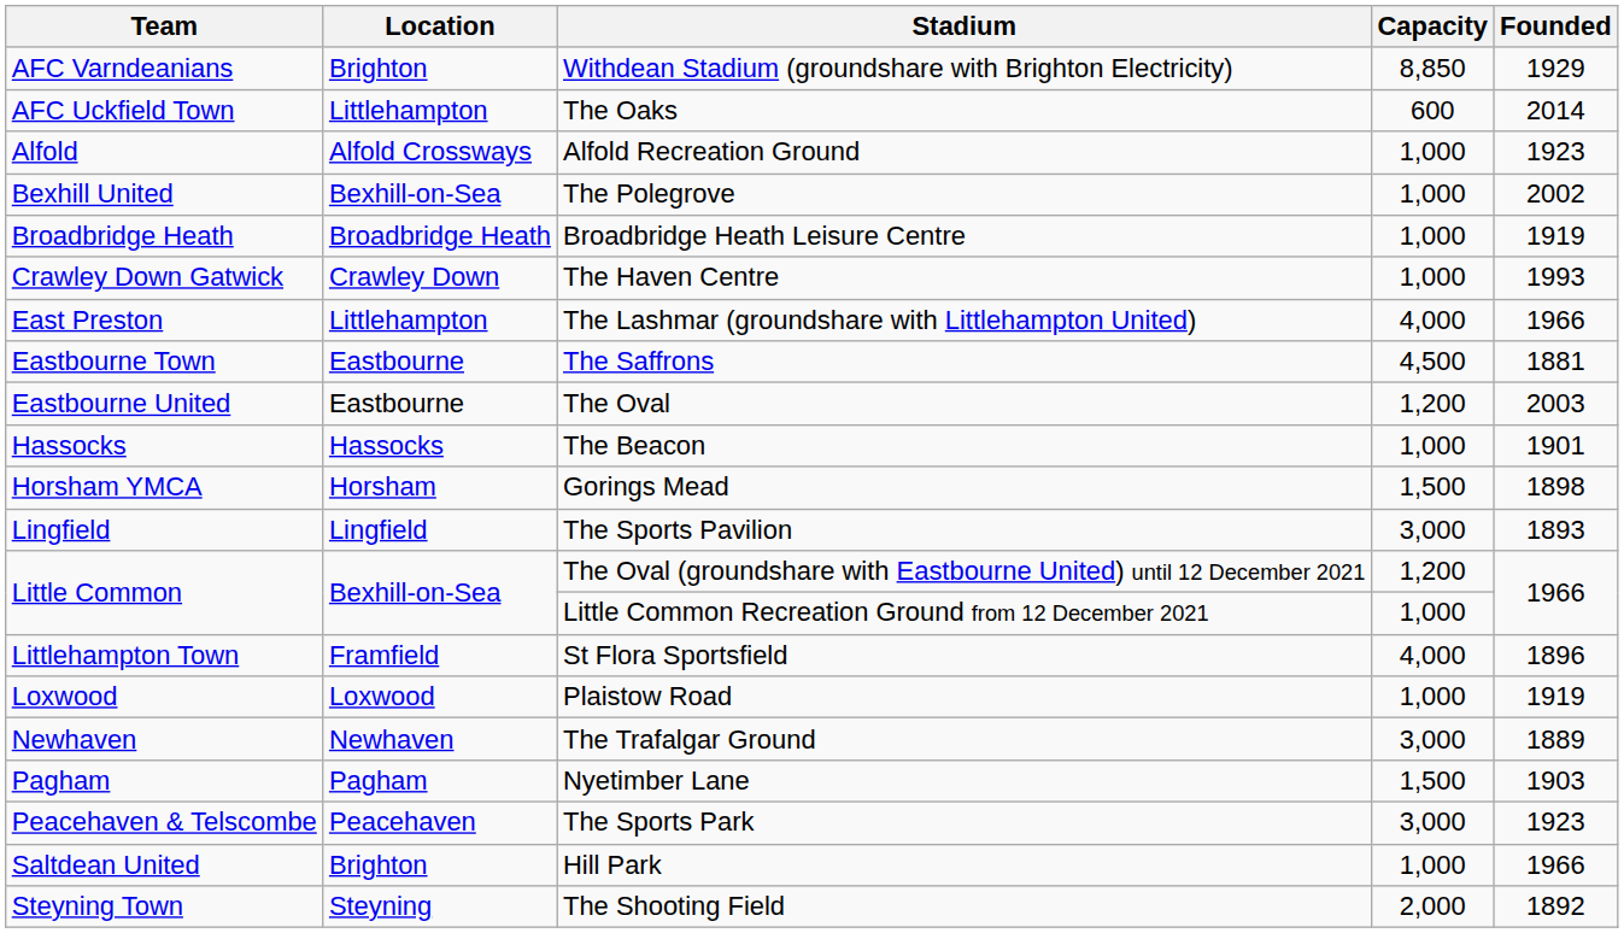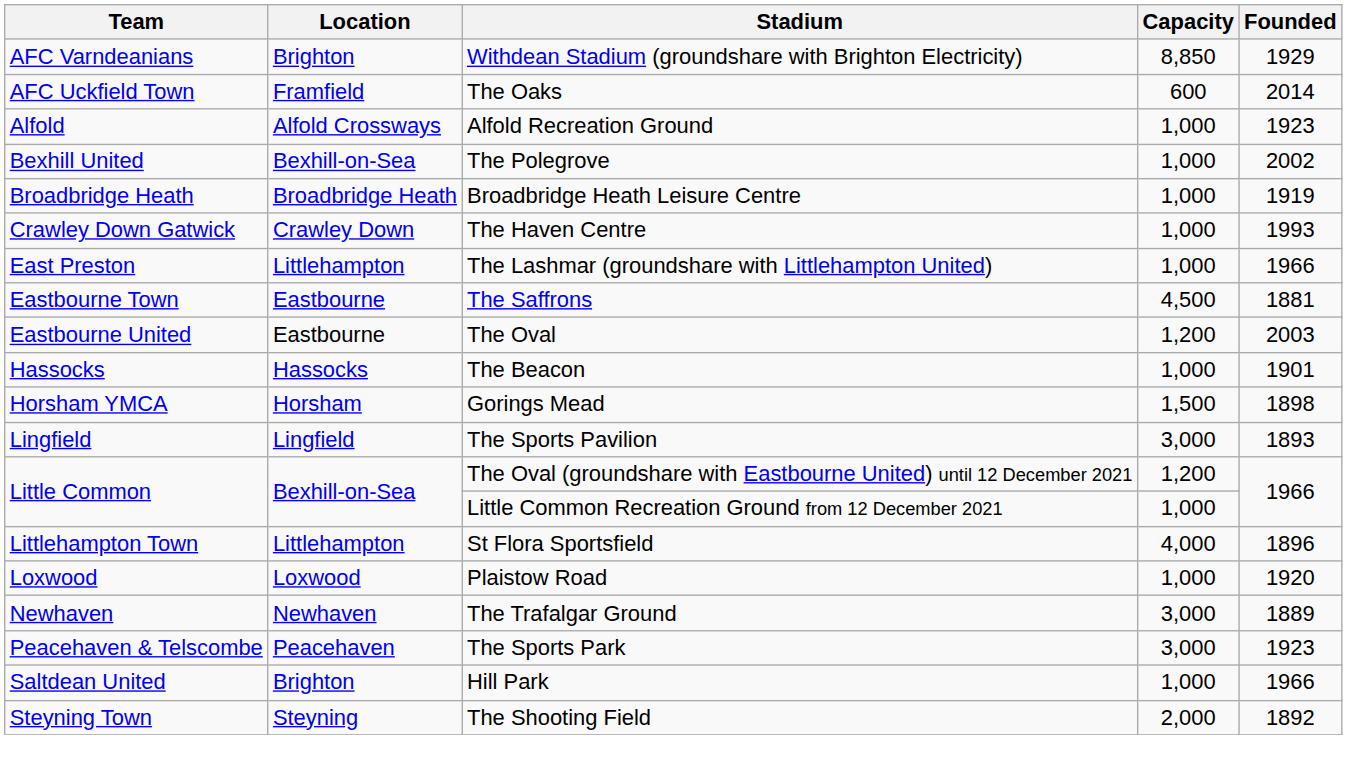 <table class="wikitable sortable">
 <tr>
 <th>Team</th>
 <th>Location</th>
 <th>Stadium</th>
 <th>Capacity</th>
 <th>Founded</th>
 </tr>
 <tr>
 <td><a href='#'>AFC Varndeanians</a></td>
 <td><a href='#'>Brighton</a> </td>
 <td><a href='#'>Withdean Stadium</a> (groundshare with Brighton Electricity)</td>
 <td align="center">8,850</td>
 <td align="center">1929</td>
 </tr>
 <tr>
 <td><a href='#'>AFC Uckfield Town</a></td>
-<td><a href='#'>Littlehampton</a></td>
+<td><a href='#'>Framfield</a></td>
 <td>The Oaks</td>
 <td align="center">600</td>
 <td align="center">2014</td>
 </tr>
 <tr>
 <td><a href='#'>Alfold</a></td>
 <td><a href='#'>Alfold Crossways</a></td>
 <td>Alfold Recreation Ground</td>
 <td align="center">1,000</td>
 <td align="center">1923</td>
 </tr>
 <tr>
 <td><a href='#'>Bexhill United</a></td>
 <td><a href='#'>Bexhill-on-Sea</a></td>
 <td>The Polegrove</td>
 <td align="center">1,000</td>
 <td align="center">2002</td>
 </tr>
 <tr>
 <td><a href='#'>Broadbridge Heath</a></td>
 <td><a href='#'>Broadbridge Heath</a></td>
 <td>Broadbridge Heath Leisure Centre</td>
 <td align="center">1,000</td>
 <td align="center">1919</td>
 </tr>
 <tr>
 <td><a href='#'>Crawley Down Gatwick</a></td>
 <td><a href='#'>Crawley Down</a></td>
 <td>The Haven Centre</td>
 <td align="center">1,000</td>
 <td align="center">1993</td>
 </tr>
 <tr>
 <td><a href='#'>East Preston</a></td>
 <td><a href='#'>Littlehampton</a> </td>
 <td>The Lashmar (groundshare with <a href='#'>Littlehampton United</a>)</td>
-<td align="center">4,000</td>
+<td align="center">1,000</td>
 <td align="center">1966</td>
 </tr>
 <tr>
 <td><a href='#'>Eastbourne Town</a></td>
 <td><a href='#'>Eastbourne</a></td>
 <td><a href='#'>The Saffrons</a></td>
 <td align="center">4,500</td>
 <td align="center">1881</td>
 </tr>
 <tr>
 <td><a href='#'>Eastbourne United</a></td>
 <td>Eastbourne</td>
 <td>The Oval</td>
 <td align="center">1,200</td>
 <td align="center">2003</td>
 </tr>
 <tr>
 <td><a href='#'>Hassocks</a></td>
 <td><a href='#'>Hassocks</a></td>
 <td>The Beacon</td>
 <td align="center">1,000</td>
 <td align="center">1901</td>
 </tr>
 <tr>
 <td><a href='#'>Horsham YMCA</a></td>
 <td><a href='#'>Horsham</a></td>
 <td>Gorings Mead</td>
 <td align="center">1,500</td>
 <td align="center">1898</td>
 </tr>
 <tr>
 <td><a href='#'>Lingfield</a></td>
 <td><a href='#'>Lingfield</a></td>
 <td>The Sports Pavilion</td>
 <td align="center">3,000</td>
 <td align="center">1893</td>
 </tr>
 <tr>
 <td rowspan=2><a href='#'>Little Common</a></td>
 <td rowspan=2><a href='#'>Bexhill-on-Sea</a> </td>
 <td>The Oval (groundshare with <a href='#'>Eastbourne United</a>) <small>until 12 December 2021</small></td>
 <td align="center">1,200</td>
 <td align="center" rowspan=2>1966</td>
 </tr>
 <tr>
 <td>Little Common Recreation Ground <small>from 12 December 2021</small></td>
 <td align="center">1,000</td>
 </tr>
 <tr>
 <td><a href='#'>Littlehampton Town</a></td>
-<td><a href='#'>Framfield</a></td>
+<td><a href='#'>Littlehampton</a></td>
 <td>St Flora Sportsfield</td>
 <td align="center">4,000</td>
 <td align="center">1896</td>
 </tr>
 <tr>
 <td><a href='#'>Loxwood</a></td>
 <td><a href='#'>Loxwood</a></td>
 <td>Plaistow Road</td>
 <td align="center">1,000</td>
-<td align="center">1919</td>
+<td align="center">1920</td>
 </tr>
 <tr>
 <td><a href='#'>Newhaven</a></td>
 <td><a href='#'>Newhaven</a></td>
 <td>The Trafalgar Ground</td>
 <td align="center">3,000</td>
 <td align="center">1889</td>
-</tr>
-<tr>
-<td><a href='#'>Pagham</a></td>
-<td><a href='#'>Pagham</a></td>
-<td>Nyetimber Lane</td>
-<td align="center">1,500</td>
-<td align="center">1903</td>
 </tr>
 <tr>
 <td><a href='#'>Peacehaven & Telscombe</a></td>
 <td><a href='#'>Peacehaven</a></td>
 <td>The Sports Park</td>
 <td align="center">3,000</td>
 <td align="center">1923</td>
 </tr>
 <tr>
 <td><a href='#'>Saltdean United</a></td>
 <td><a href='#'>Brighton</a> </td>
 <td>Hill Park</td>
 <td align="center">1,000</td>
 <td align="center">1966</td>
 </tr>
 <tr>
 <td><a href='#'>Steyning Town</a></td>
 <td><a href='#'>Steyning</a></td>
 <td>The Shooting Field</td>
 <td align="center">2,000</td>
 <td align="center">1892</td>
 </tr>
 </table>
